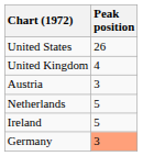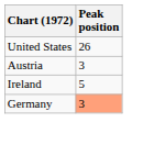 <table class="wikitable">
 <tr>
 <th scope="col" style="text-align:left;">Chart (1972)</th>
 <th scope="col" style="text-align:left;">Peak<br>position</th>
 </tr>
 <tr>
 <td align="left">United States</td>
 <td align="left">26</td>
 </tr>
 <tr>
-<td align="left">United Kingdom</td>
-<td align="left">4</td>
-</tr>
-<tr>
 <td align="left">Austria</td>
 <td align="left">3</td>
-</tr>
-<tr>
-<td align="left">Netherlands</td>
-<td align="left">5</td>
 </tr>
 <tr>
 <td align="left">Ireland</td>
 <td align="left">5</td>
 </tr>
 <tr>
 <td align="left">Germany</td>
 <td align="left" style="background: lightsalmon;">3</td>
 </tr>
 </table>
